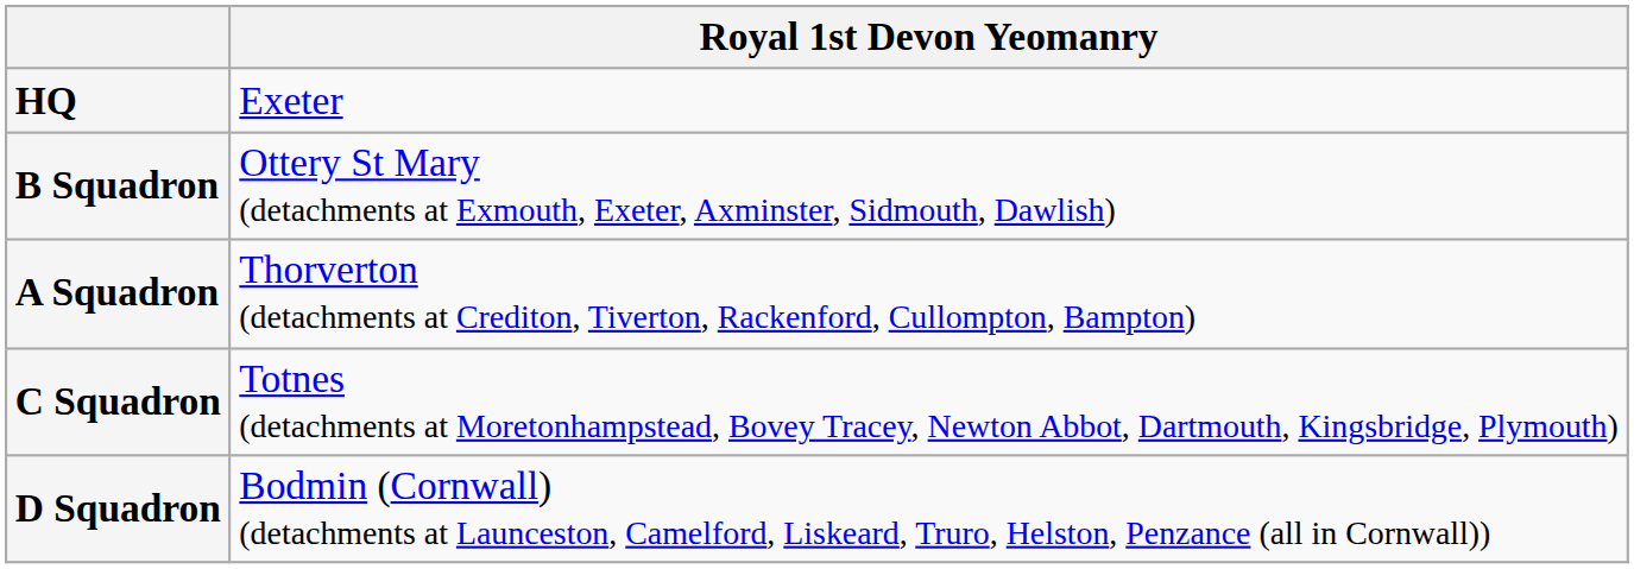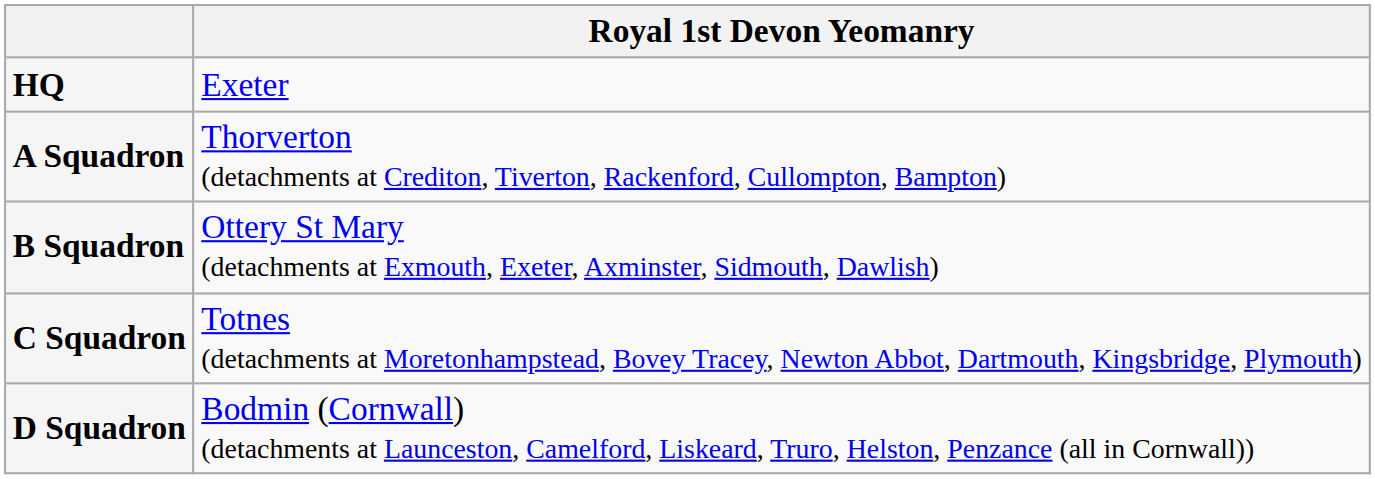 <table class="wikitable">
 <tr>
 <th bgcolor="WhiteSmoke"></th>
 <th bgcolor="WhiteSmoke">Royal 1st Devon Yeomanry</th>
 </tr>
 <tr>
 <td bgcolor="WhiteSmoke"><strong>HQ</strong></td>
 <td><a href='#'>Exeter</a></td>
 </tr>
 <tr>
+<td bgcolor="WhiteSmoke"><strong>A Squadron</strong></td>
+<td><a href='#'>Thorverton</a> <br><small>(detachments at <a href='#'>Crediton</a>, <a href='#'>Tiverton</a>, <a href='#'>Rackenford</a>, <a href='#'>Cullompton</a>, <a href='#'>Bampton</a>) </small></td>
+</tr>
+<tr>
 <td bgcolor="WhiteSmoke"><strong>B Squadron</strong></td>
 <td><a href='#'>Ottery St Mary</a> <br><small>(detachments at <a href='#'>Exmouth</a>, <a href='#'>Exeter</a>, <a href='#'>Axminster</a>, <a href='#'>Sidmouth</a>, <a href='#'>Dawlish</a>)</small></td>
-</tr>
-<tr>
-<td bgcolor="WhiteSmoke"><strong>A Squadron</strong></td>
-<td><a href='#'>Thorverton</a> <br><small>(detachments at <a href='#'>Crediton</a>, <a href='#'>Tiverton</a>, <a href='#'>Rackenford</a>, <a href='#'>Cullompton</a>, <a href='#'>Bampton</a>) </small></td>
 </tr>
 <tr>
 <td bgcolor="WhiteSmoke"><strong>C Squadron</strong></td>
 <td><a href='#'>Totnes</a> <br><small>(detachments at <a href='#'>Moretonhampstead</a>, <a href='#'>Bovey Tracey</a>, <a href='#'>Newton Abbot</a>, <a href='#'>Dartmouth</a>, <a href='#'>Kingsbridge</a>, <a href='#'>Plymouth</a>) </small></td>
 </tr>
 <tr>
 <td bgcolor="WhiteSmoke"><strong>D Squadron</strong></td>
 <td><a href='#'>Bodmin</a> (<a href='#'>Cornwall</a>) <br><small>(detachments at <a href='#'>Launceston</a>, <a href='#'>Camelford</a>, <a href='#'>Liskeard</a>, <a href='#'>Truro</a>, <a href='#'>Helston</a>, <a href='#'>Penzance</a> (all in Cornwall))</small></td>
 </tr>
 </table>
